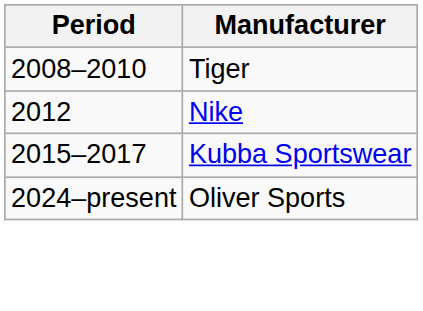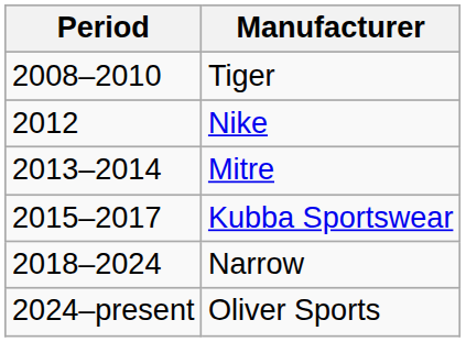 <table class="wikitable">
 <tr>
 <th>Period</th>
 <th>Manufacturer</th>
 </tr>
 <tr>
 <td>2008–2010</td>
 <td> Tiger</td>
 </tr>
 <tr>
 <td>2012</td>
 <td> <a href='#'>Nike</a></td>
 </tr>
 <tr>
+<td>2013–2014</td>
+<td> <a href='#'>Mitre</a></td>
+</tr>
+<tr>
 <td>2015–2017</td>
 <td> <a href='#'>Kubba Sportswear</a></td>
+</tr>
+<tr>
+<td>2018–2024</td>
+<td> Narrow</td>
 </tr>
 <tr>
 <td>2024–present</td>
 <td> Oliver Sports</td>
 </tr>
 </table>
